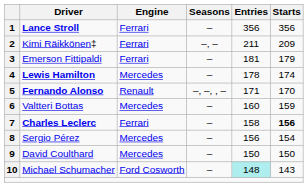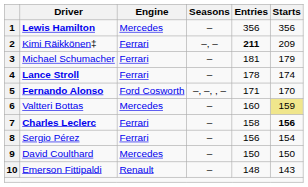 <table class="wikitable" style="text-align:center">
 <tr>
 <th></th>
 <th>Driver</th>
 <th>Engine</th>
 <th>Seasons</th>
 <th>Entries</th>
 <th>Starts</th>
 </tr>
 <tr>
 <th>1</th>
-<td align=left> <strong><a href='#'>Lance Stroll</a></strong></td>
-<td align=left><a href='#'>Ferrari</a></td>
+<td align=left> <strong><a href='#'>Lewis Hamilton</a></strong></td>
+<td align=left><a href='#'>Mercedes</a></td>
 <td>–</td>
 <td>356</td>
 <td>356</td>
 </tr>
 <tr>
 <th>2</th>
 <td align=left> <a href='#'>Kimi Räikkönen</a>‡</td>
 <td align=left><a href='#'>Ferrari</a></td>
 <td>–, –</td>
-<td>211</td>
+<td><strong>211</strong></td>
 <td>209</td>
 </tr>
 <tr>
 <th>3</th>
-<td align=left> <a href='#'>Emerson Fittipaldi</a></td>
+<td align=left> <a href='#'>Michael Schumacher</a></td>
 <td align=left><a href='#'>Ferrari</a></td>
 <td>–</td>
 <td>181</td>
 <td>179</td>
 </tr>
 <tr>
 <th>4</th>
-<td align=left> <strong><a href='#'>Lewis Hamilton</a></strong></td>
-<td align=left><a href='#'>Mercedes</a></td>
+<td align=left> <strong><a href='#'>Lance Stroll</a></strong></td>
+<td align=left><a href='#'>Ferrari</a></td>
 <td>–</td>
 <td>178</td>
 <td>174</td>
 </tr>
 <tr>
 <th>5</th>
 <td align=left> <strong><a href='#'>Fernando Alonso</a></strong></td>
-<td align=left><a href='#'>Renault</a></td>
+<td align=left><a href='#'>Ford Cosworth</a></td>
 <td>–, –, , –</td>
 <td>171</td>
 <td>170</td>
 </tr>
 <tr>
 <th>6</th>
 <td align=left> <a href='#'>Valtteri Bottas</a></td>
 <td align=left><a href='#'>Mercedes</a></td>
 <td>–</td>
 <td>160</td>
-<td>159</td>
+<td style="background: khaki;">159</td>
 </tr>
 <tr>
 <th>7</th>
 <td align=left> <strong><a href='#'>Charles Leclerc</a></strong></td>
 <td align=left><a href='#'>Ferrari</a></td>
 <td>–</td>
 <td>158</td>
 <td><strong>156</strong></td>
 </tr>
 <tr>
 <th>8</th>
 <td align=left> <a href='#'>Sergio Pérez</a></td>
-<td align=left><a href='#'>Mercedes</a></td>
+<td align=left><a href='#'>Ferrari</a></td>
 <td>–</td>
 <td>156</td>
 <td>154</td>
 </tr>
 <tr>
 <th>9</th>
 <td align=left> <a href='#'>David Coulthard</a></td>
 <td align=left><a href='#'>Mercedes</a></td>
 <td>–</td>
 <td>150</td>
 <td>150</td>
 </tr>
 <tr>
 <th>10</th>
-<td align=left> <a href='#'>Michael Schumacher</a></td>
-<td align=left><a href='#'>Ford Cosworth</a></td>
+<td align=left> <a href='#'>Emerson Fittipaldi</a></td>
+<td align=left><a href='#'>Renault</a></td>
 <td>–</td>
-<td style="background: paleturquoise;">148</td>
+<td>148</td>
 <td>143</td>
 </tr>
 <tr>
 <td colspan=6></td>
 </tr>
 </table>
